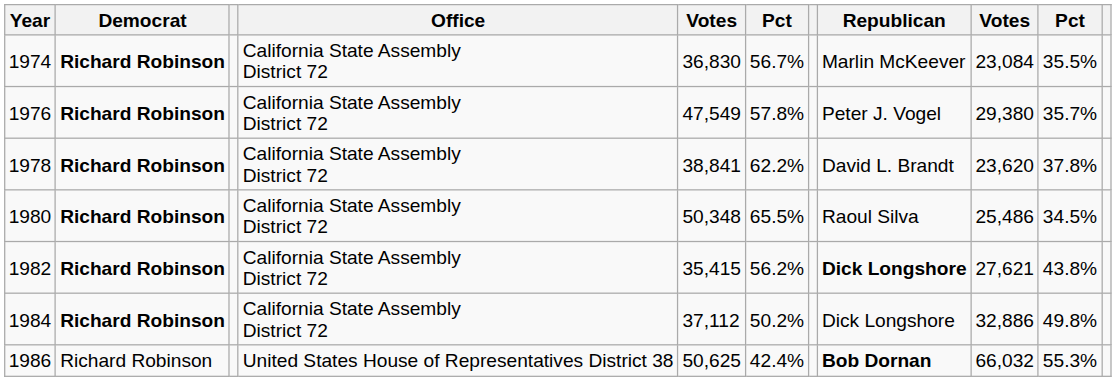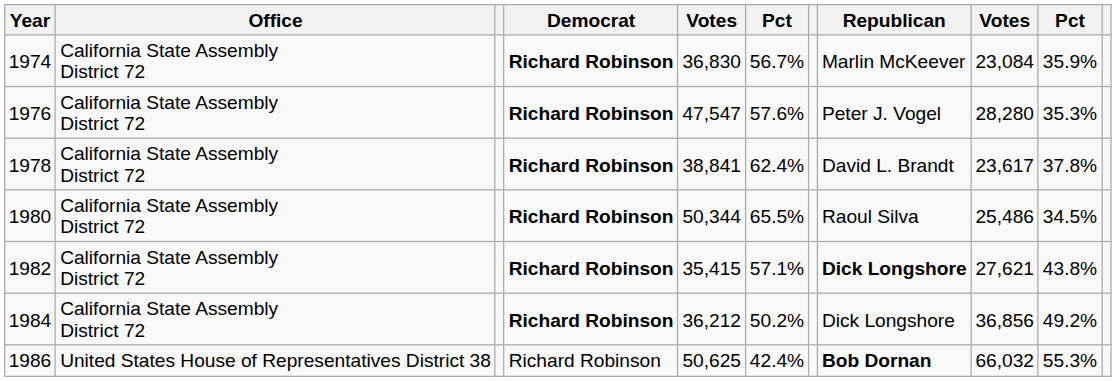 <table class="wikitable" style="margin:0.5em ; font-size:95%">
 <tr>
 <th>Year</th>
+<th>Office</th>
+<th></th>
 <th>Democrat</th>
-<th></th>
-<th>Office</th>
 <th>Votes</th>
 <th>Pct</th>
 <th></th>
 <th>Republican</th>
 <th>Votes</th>
 <th>Pct</th>
 <th></th>
 </tr>
 <tr>
 <td>1974</td>
+<td>California State Assembly<br> District 72</td>
+<td></td>
 <td><strong>Richard Robinson</strong></td>
-<td></td>
-<td>California State Assembly<br> District 72</td>
 <td>36,830</td>
 <td>56.7%</td>
 <td></td>
 <td>Marlin McKeever</td>
 <td>23,084</td>
-<td>35.5%</td>
+<td>35.9%</td>
 <td></td>
 </tr>
 <tr>
 <td>1976</td>
+<td>California State Assembly<br> District 72</td>
+<td></td>
 <td><strong>Richard Robinson</strong></td>
-<td></td>
-<td>California State Assembly<br> District 72</td>
-<td>47,549</td>
-<td>57.8%</td>
+<td>47,547</td>
+<td>57.6%</td>
 <td></td>
 <td>Peter J. Vogel</td>
-<td>29,380</td>
-<td>35.7%</td>
+<td>28,280</td>
+<td>35.3%</td>
 <td></td>
 </tr>
 <tr>
 <td>1978</td>
+<td>California State Assembly<br> District 72</td>
+<td></td>
 <td><strong>Richard Robinson</strong></td>
-<td></td>
-<td>California State Assembly<br> District 72</td>
 <td>38,841</td>
-<td>62.2%</td>
+<td>62.4%</td>
 <td></td>
 <td>David L. Brandt</td>
-<td>23,620</td>
+<td>23,617</td>
 <td>37.8%</td>
 <td></td>
 </tr>
 <tr>
 <td>1980</td>
+<td>California State Assembly<br> District 72</td>
+<td></td>
 <td><strong>Richard Robinson</strong></td>
-<td></td>
-<td>California State Assembly<br> District 72</td>
-<td>50,348</td>
+<td>50,344</td>
 <td>65.5%</td>
 <td></td>
 <td>Raoul Silva</td>
 <td>25,486</td>
 <td>34.5%</td>
 <td></td>
 </tr>
 <tr>
 <td>1982</td>
+<td>California State Assembly<br> District 72</td>
+<td></td>
 <td><strong>Richard Robinson</strong></td>
-<td></td>
-<td>California State Assembly<br> District 72</td>
 <td>35,415</td>
-<td>56.2%</td>
+<td>57.1%</td>
 <td></td>
 <td><strong>Dick Longshore</strong></td>
 <td>27,621</td>
 <td>43.8%</td>
 <td></td>
 </tr>
 <tr>
 <td>1984</td>
+<td>California State Assembly<br> District 72</td>
+<td></td>
 <td><strong>Richard Robinson</strong></td>
-<td></td>
-<td>California State Assembly<br> District 72</td>
-<td>37,112</td>
+<td>36,212</td>
 <td>50.2%</td>
 <td></td>
 <td>Dick Longshore</td>
-<td>32,886</td>
-<td>49.8%</td>
+<td>36,856</td>
+<td>49.2%</td>
 <td></td>
 </tr>
 <tr>
 <td>1986</td>
+<td>United States House of Representatives District 38<br></td>
+<td></td>
 <td>Richard Robinson</td>
-<td></td>
-<td>United States House of Representatives District 38<br></td>
 <td>50,625</td>
 <td>42.4%</td>
 <td></td>
 <td><strong>Bob Dornan</strong></td>
 <td>66,032</td>
 <td>55.3%</td>
 <td></td>
 </tr>
 </table>
